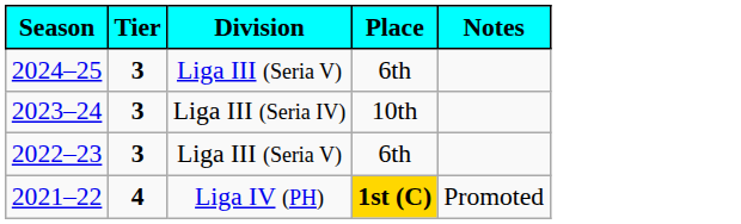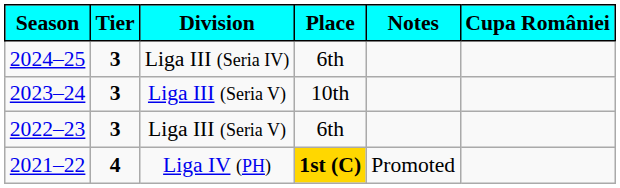 <table class="wikitable" style="text-align:center; font-size:90%">
 <tr>
 <th style="background:#00FFFF;color:#000000;border:1px solid #000000;">Season</th>
 <th style="background:#00FFFF;color:#000000;border:1px solid #000000;">Tier</th>
 <th style="background:#00FFFF;color:#000000;border:1px solid #000000;">Division</th>
 <th style="background:#00FFFF;color:#000000;border:1px solid #000000;">Place</th>
 <th style="background:#00FFFF;color:#000000;border:1px solid #000000;">Notes</th>
+<th style="background:#00FFFF;color:#000000;border:1px solid #000000;">Cupa României</th>
 </tr>
 <tr>
 <td><a href='#'>2024–25</a></td>
 <td><strong>3</strong></td>
-<td><a href='#'>Liga III</a> <small>(Seria V)</small></td>
+<td>Liga III <small>(Seria IV)</small></td>
 <td>6th</td>
+<td></td>
 <td></td>
 </tr>
 <tr>
 <td><a href='#'>2023–24</a></td>
 <td><strong>3</strong></td>
-<td>Liga III <small>(Seria IV)</small></td>
+<td><a href='#'>Liga III</a> <small>(Seria V)</small></td>
 <td>10th</td>
+<td></td>
 <td></td>
 </tr>
 <tr>
 <td><a href='#'>2022–23</a></td>
 <td><strong>3</strong></td>
 <td>Liga III <small>(Seria V)</small></td>
 <td>6th</td>
 <td></td>
+<td></td>
 </tr>
 <tr>
 <td><a href='#'>2021–22</a></td>
 <td><strong>4</strong></td>
 <td><a href='#'>Liga IV</a> <small>(<a href='#'>PH</a>)</small></td>
 <td align=center bgcolor=gold><strong>1st (C)</strong></td>
 <td>Promoted</td>
+<td></td>
 </tr>
 </table>
